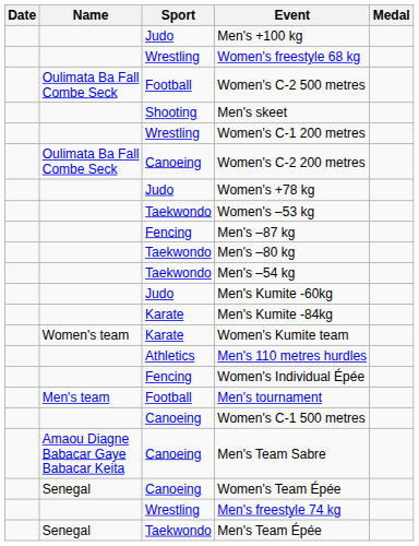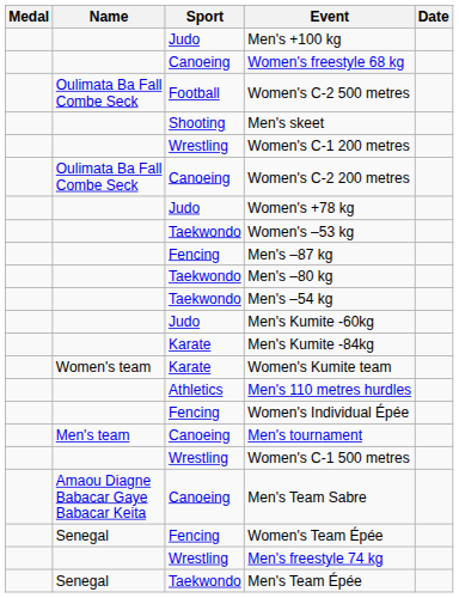 <table class="wikitable sortable" style="font-size:95%">
 <tr>
-<th>Date</th>
+<th>Medal</th>
 <th>Name</th>
 <th>Sport</th>
 <th>Event</th>
-<th>Medal</th>
+<th>Date</th>
 </tr>
 <tr>
 <td></td>
 <td></td>
 <td><a href='#'>Judo</a></td>
 <td>Men's +100 kg</td>
 <td></td>
 </tr>
 <tr>
 <td></td>
 <td></td>
-<td><a href='#'>Wrestling</a></td>
+<td><a href='#'>Canoeing</a></td>
 <td><a href='#'>Women's freestyle 68 kg</a></td>
 <td></td>
 </tr>
 <tr>
 <td></td>
 <td><a href='#'>Oulimata Ba Fall</a><br><a href='#'>Combe Seck</a></td>
 <td><a href='#'>Football</a></td>
 <td>Women's C-2 500 metres</td>
 <td></td>
 </tr>
 <tr>
 <td></td>
 <td></td>
 <td><a href='#'>Shooting</a></td>
 <td>Men's skeet</td>
 <td></td>
 </tr>
 <tr>
 <td></td>
 <td></td>
 <td><a href='#'>Wrestling</a></td>
 <td>Women's C-1 200 metres</td>
 <td></td>
 </tr>
 <tr>
 <td></td>
 <td><a href='#'>Oulimata Ba Fall</a><br><a href='#'>Combe Seck</a></td>
 <td><a href='#'>Canoeing</a></td>
 <td>Women's C-2 200 metres</td>
 <td></td>
 </tr>
 <tr>
 <td></td>
 <td></td>
 <td><a href='#'>Judo</a></td>
 <td>Women's +78 kg</td>
 <td></td>
 </tr>
 <tr>
 <td></td>
 <td></td>
 <td><a href='#'>Taekwondo</a></td>
 <td>Women's –53 kg</td>
 <td></td>
 </tr>
 <tr>
 <td></td>
 <td></td>
 <td><a href='#'>Fencing</a></td>
 <td>Men's –87 kg</td>
 <td></td>
 </tr>
 <tr>
 <td></td>
 <td></td>
 <td><a href='#'>Taekwondo</a></td>
 <td>Men's –80 kg</td>
 <td></td>
 </tr>
 <tr>
 <td></td>
 <td></td>
 <td><a href='#'>Taekwondo</a></td>
 <td>Men's –54 kg</td>
 <td></td>
 </tr>
 <tr>
 <td></td>
 <td></td>
 <td><a href='#'>Judo</a></td>
 <td>Men's Kumite -60kg</td>
 <td></td>
 </tr>
 <tr>
 <td></td>
 <td></td>
 <td><a href='#'>Karate</a></td>
 <td>Men's Kumite -84kg</td>
 <td></td>
 </tr>
 <tr>
 <td></td>
 <td>Women's team</td>
 <td><a href='#'>Karate</a></td>
 <td>Women's Kumite team</td>
 <td></td>
 </tr>
 <tr>
 <td></td>
 <td></td>
 <td><a href='#'>Athletics</a></td>
 <td><a href='#'>Men's 110 metres hurdles</a></td>
 <td></td>
 </tr>
 <tr>
 <td></td>
 <td></td>
 <td><a href='#'>Fencing</a></td>
 <td>Women's Individual Épée</td>
 <td></td>
 </tr>
 <tr>
 <td></td>
 <td><a href='#'>Men's team</a></td>
-<td><a href='#'>Football</a></td>
+<td><a href='#'>Canoeing</a></td>
 <td><a href='#'>Men's tournament</a></td>
 <td></td>
 </tr>
 <tr>
 <td></td>
 <td></td>
-<td><a href='#'>Canoeing</a></td>
+<td><a href='#'>Wrestling</a></td>
 <td>Women's C-1 500 metres</td>
 <td></td>
 </tr>
 <tr>
 <td></td>
 <td><a href='#'>Amaou Diagne</a><br><a href='#'>Babacar Gaye</a><br><a href='#'>Babacar Keita</a></td>
 <td><a href='#'>Canoeing</a></td>
 <td>Men's Team Sabre</td>
 <td></td>
 </tr>
 <tr>
 <td></td>
 <td>Senegal</td>
-<td><a href='#'>Canoeing</a></td>
+<td><a href='#'>Fencing</a></td>
 <td>Women's Team Épée</td>
 <td></td>
 </tr>
 <tr>
 <td></td>
 <td></td>
 <td><a href='#'>Wrestling</a></td>
 <td><a href='#'>Men's freestyle 74 kg</a></td>
 <td></td>
 </tr>
 <tr>
 <td></td>
 <td>Senegal</td>
 <td><a href='#'>Taekwondo</a></td>
 <td>Men's Team Épée</td>
 <td></td>
 </tr>
 </table>
